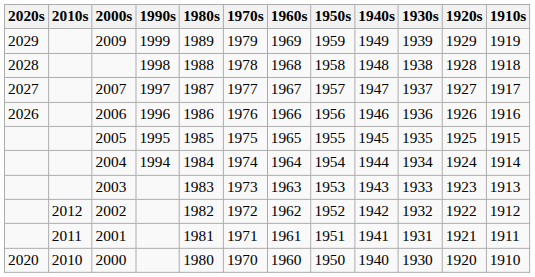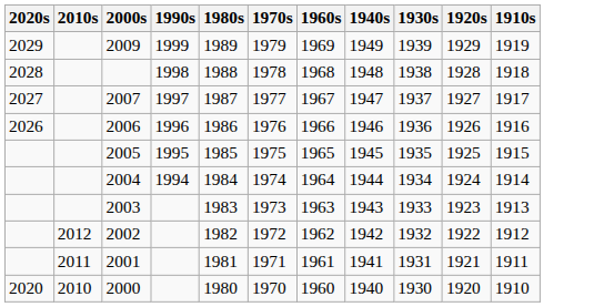 <table class="wikitable">
 <tr>
 <th>2020s</th>
 <th>2010s</th>
 <th>2000s</th>
 <th>1990s</th>
 <th>1980s</th>
 <th>1970s</th>
 <th>1960s</th>
-<th>1950s</th>
 <th>1940s</th>
 <th>1930s</th>
 <th>1920s</th>
 <th>1910s</th>
 </tr>
 <tr>
 <td>2029</td>
 <td></td>
 <td>2009</td>
 <td>1999</td>
 <td>1989</td>
 <td>1979</td>
 <td>1969</td>
-<td>1959</td>
 <td>1949</td>
 <td>1939</td>
 <td>1929</td>
 <td>1919</td>
 </tr>
 <tr>
 <td>2028</td>
 <td></td>
 <td></td>
 <td>1998</td>
 <td>1988</td>
 <td>1978</td>
 <td>1968</td>
-<td>1958</td>
 <td>1948</td>
 <td>1938</td>
 <td>1928</td>
 <td>1918</td>
 </tr>
 <tr>
 <td>2027</td>
 <td></td>
 <td>2007</td>
 <td>1997</td>
 <td>1987</td>
 <td>1977</td>
 <td>1967</td>
-<td>1957</td>
 <td>1947</td>
 <td>1937</td>
 <td>1927</td>
 <td>1917</td>
 </tr>
 <tr>
 <td>2026</td>
 <td></td>
 <td>2006</td>
 <td>1996</td>
 <td>1986</td>
 <td>1976</td>
 <td>1966</td>
-<td>1956</td>
 <td>1946</td>
 <td>1936</td>
 <td>1926</td>
 <td>1916</td>
 </tr>
 <tr>
 <td></td>
 <td></td>
 <td>2005</td>
 <td>1995</td>
 <td>1985</td>
 <td>1975</td>
 <td>1965</td>
-<td>1955</td>
 <td>1945</td>
 <td>1935</td>
 <td>1925</td>
 <td>1915</td>
 </tr>
 <tr>
 <td></td>
 <td></td>
 <td>2004</td>
 <td>1994</td>
 <td>1984</td>
 <td>1974</td>
 <td>1964</td>
-<td>1954</td>
 <td>1944</td>
 <td>1934</td>
 <td>1924</td>
 <td>1914</td>
 </tr>
 <tr>
 <td></td>
 <td></td>
 <td>2003</td>
 <td></td>
 <td>1983</td>
 <td>1973</td>
 <td>1963</td>
-<td>1953</td>
 <td>1943</td>
 <td>1933</td>
 <td>1923</td>
 <td>1913</td>
 </tr>
 <tr>
 <td></td>
 <td>2012</td>
 <td>2002</td>
 <td></td>
 <td>1982</td>
 <td>1972</td>
 <td>1962</td>
-<td>1952</td>
 <td>1942</td>
 <td>1932</td>
 <td>1922</td>
 <td>1912</td>
 </tr>
 <tr>
 <td></td>
 <td>2011</td>
 <td>2001</td>
 <td></td>
 <td>1981</td>
 <td>1971</td>
 <td>1961</td>
-<td>1951</td>
 <td>1941</td>
 <td>1931</td>
 <td>1921</td>
 <td>1911</td>
 </tr>
 <tr>
 <td>2020</td>
 <td>2010</td>
 <td>2000</td>
 <td></td>
 <td>1980</td>
 <td>1970</td>
 <td>1960</td>
-<td>1950</td>
 <td>1940</td>
 <td>1930</td>
 <td>1920</td>
 <td>1910</td>
 </tr>
 </table>
